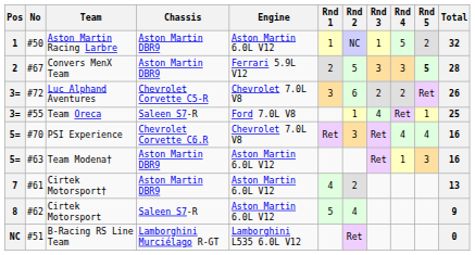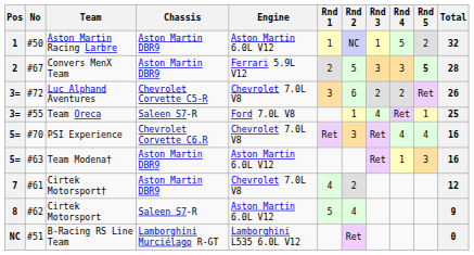 <table class="wikitable" style="font-size: 90%; text-align:center;">
 <tr>
 <th>Pos</th>
 <th>No</th>
 <th>Team</th>
 <th>Chassis</th>
 <th>Engine</th>
 <th>Rnd 1</th>
 <th>Rnd 2</th>
 <th>Rnd 3</th>
 <th>Rnd 4</th>
 <th>Rnd 5</th>
 <th>Total</th>
 </tr>
 <tr>
 <th>1</th>
 <td>#50</td>
 <td align="left"> <a href='#'>Aston Martin</a> Racing <a href='#'>Larbre</a></td>
 <td align="left"><a href='#'>Aston Martin DBR9</a></td>
 <td align="left"><a href='#'>Aston Martin</a> 6.0L V12</td>
 <td style="background:#ffffbf;">1</td>
 <td style="background:#cfcfff;">NC</td>
 <td style="background:#ffffbf;">1</td>
 <td style="background:#dfffdf;">5</td>
 <td style="background:#dfdfdf;">2</td>
 <th>32</th>
 </tr>
 <tr>
 <th>2</th>
 <td>#67</td>
 <td align="left"> Convers MenX Team</td>
 <td align="left"><a href='#'>Aston Martin DBR9</a></td>
 <td align="left"><a href='#'>Ferrari</a> 5.9L V12</td>
 <td style="background:#dfdfdf;">2</td>
 <td style="background:#dfffdf;">5</td>
 <td style="background:#ffdf9f;">3</td>
 <td style="background:#ffdf9f;">3</td>
 <td style="background:#dfffdf;"><strong>5</strong></td>
 <th>28</th>
 </tr>
 <tr>
 <th>3=</th>
 <td>#72</td>
 <td align="left"> <a href='#'>Luc Alphand</a> Aventures</td>
 <td align="left"><a href='#'>Chevrolet Corvette C5-R</a></td>
 <td align="left"><a href='#'>Chevrolet</a> 7.0L V8</td>
 <td style="background:#ffdf9f;">3</td>
 <td style="background:#dfffdf;">6</td>
 <td style="background:#dfdfdf;">2</td>
 <td style="background:#dfdfdf;">2</td>
 <td style="background:#efcfff;">Ret</td>
 <th>26</th>
 </tr>
 <tr>
 <th>3=</th>
 <td>#55</td>
 <td align="left"> Team <a href='#'>Oreca</a></td>
 <td align="left"><a href='#'>Saleen S7</a>-R</td>
 <td align="left"><a href='#'>Ford</a> 7.0L V8</td>
 <td></td>
 <td style="background:#ffffbf;">1</td>
 <td style="background:#dfffdf;">4</td>
 <td style="background:#efcfff;">Ret</td>
 <td style="background:#ffffbf;">1</td>
 <th>25</th>
 </tr>
 <tr>
 <th>5=</th>
 <td>#70</td>
 <td align="left"> PSI Experience</td>
 <td align="left"><a href='#'>Chevrolet Corvette C6.R</a></td>
 <td align="left"><a href='#'>Chevrolet</a> 7.0L V8</td>
 <td style="background:#efcfff;">Ret</td>
 <td style="background:#ffdf9f;">3</td>
 <td style="background:#efcfff;">Ret</td>
 <td style="background:#dfffdf;">4</td>
 <td style="background:#dfffdf;">4</td>
 <th>16</th>
 </tr>
 <tr>
 <th>5=</th>
 <td>#63</td>
 <td align="left"> Team Modena†</td>
 <td align="left"><a href='#'>Aston Martin DBR9</a></td>
 <td align="left"><a href='#'>Aston Martin</a> 6.0L V12</td>
 <td></td>
 <td></td>
 <td style="background:#efcfff;">Ret</td>
 <td style="background:#ffffbf;">1</td>
 <td style="background:#ffdf9f;">3</td>
 <th>16</th>
 </tr>
 <tr>
 <th>7</th>
 <td>#61</td>
 <td align="left"> Cirtek Motorsport†</td>
 <td align="left"><a href='#'>Aston Martin DBR9</a></td>
-<td align="left"><a href='#'>Aston Martin</a> 6.0L V12</td>
+<td align="left"><a href='#'>Chevrolet</a> 7.0L V8</td>
 <td style="background:#dfffdf;">4</td>
 <td style="background:#dfdfdf;">2</td>
 <td></td>
 <td></td>
 <td></td>
-<th>13</th>
+<th>12</th>
 </tr>
 <tr>
 <th>8</th>
 <td>#62</td>
 <td align="left"> Cirtek Motorsport</td>
 <td align="left"><a href='#'>Saleen S7</a>-R</td>
 <td align="left"><a href='#'>Aston Martin</a> 6.0L V12</td>
 <td style="background:#dfffdf;">5</td>
 <td style="background:#dfffdf;">4</td>
 <td></td>
 <td></td>
 <td></td>
 <th>9</th>
 </tr>
 <tr>
 <th>NC</th>
 <td>#51</td>
 <td align="left"> B-Racing RS Line Team</td>
 <td align="left"><a href='#'>Lamborghini Murciélago</a> R-GT</td>
 <td align="left"><a href='#'>Lamborghini</a> L535 6.0L V12</td>
 <td></td>
 <td style="background:#efcfff;">Ret</td>
 <td></td>
 <td></td>
 <td></td>
 <th>0</th>
 </tr>
 </table>
